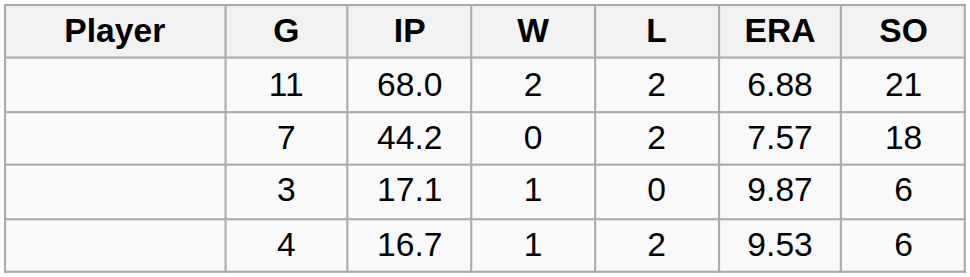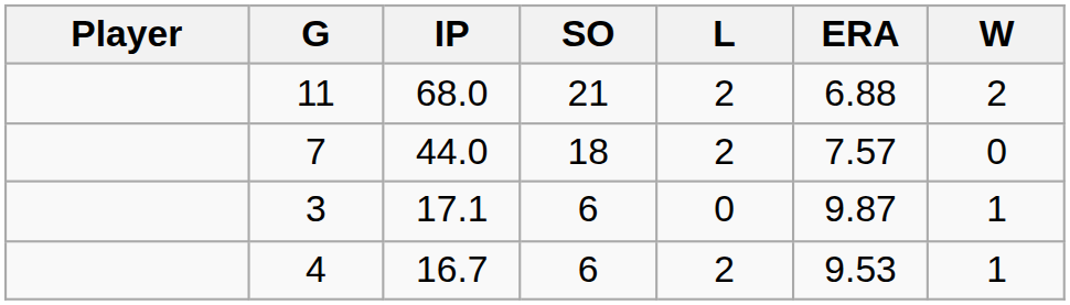 <table class="wikitable sortable">
 <tr>
 <th bgcolor="#DDDDFF" width="16%">Player</th>
 <th bgcolor="#DDDDFF" width="9%">G</th>
 <th bgcolor="#DDDDFF" width="9%">IP</th>
-<th bgcolor="#DDDDFF" width="9%">W</th>
+<th bgcolor="#DDDDFF" width="9%">SO</th>
 <th bgcolor="#DDDDFF" width="9%">L</th>
 <th bgcolor="#DDDDFF" width="9%">ERA</th>
-<th bgcolor="#DDDDFF" width="9%">SO</th>
+<th bgcolor="#DDDDFF" width="9%">W</th>
 </tr>
 <tr align="center">
 <td></td>
 <td>11</td>
 <td>68.0</td>
-<td>2</td>
+<td>21</td>
 <td>2</td>
 <td>6.88</td>
-<td>21</td>
+<td>2</td>
 </tr>
 <tr align="center">
 <td></td>
 <td>7</td>
-<td>44.2</td>
-<td>0</td>
+<td>44.0</td>
+<td>18</td>
 <td>2</td>
 <td>7.57</td>
-<td>18</td>
+<td>0</td>
 </tr>
 <tr align="center">
 <td></td>
 <td>3</td>
 <td>17.1</td>
-<td>1</td>
+<td>6</td>
 <td>0</td>
 <td>9.87</td>
-<td>6</td>
+<td>1</td>
 </tr>
 <tr align="center">
 <td></td>
 <td>4</td>
 <td>16.7</td>
-<td>1</td>
+<td>6</td>
 <td>2</td>
 <td>9.53</td>
-<td>6</td>
+<td>1</td>
 </tr>
 </table>
